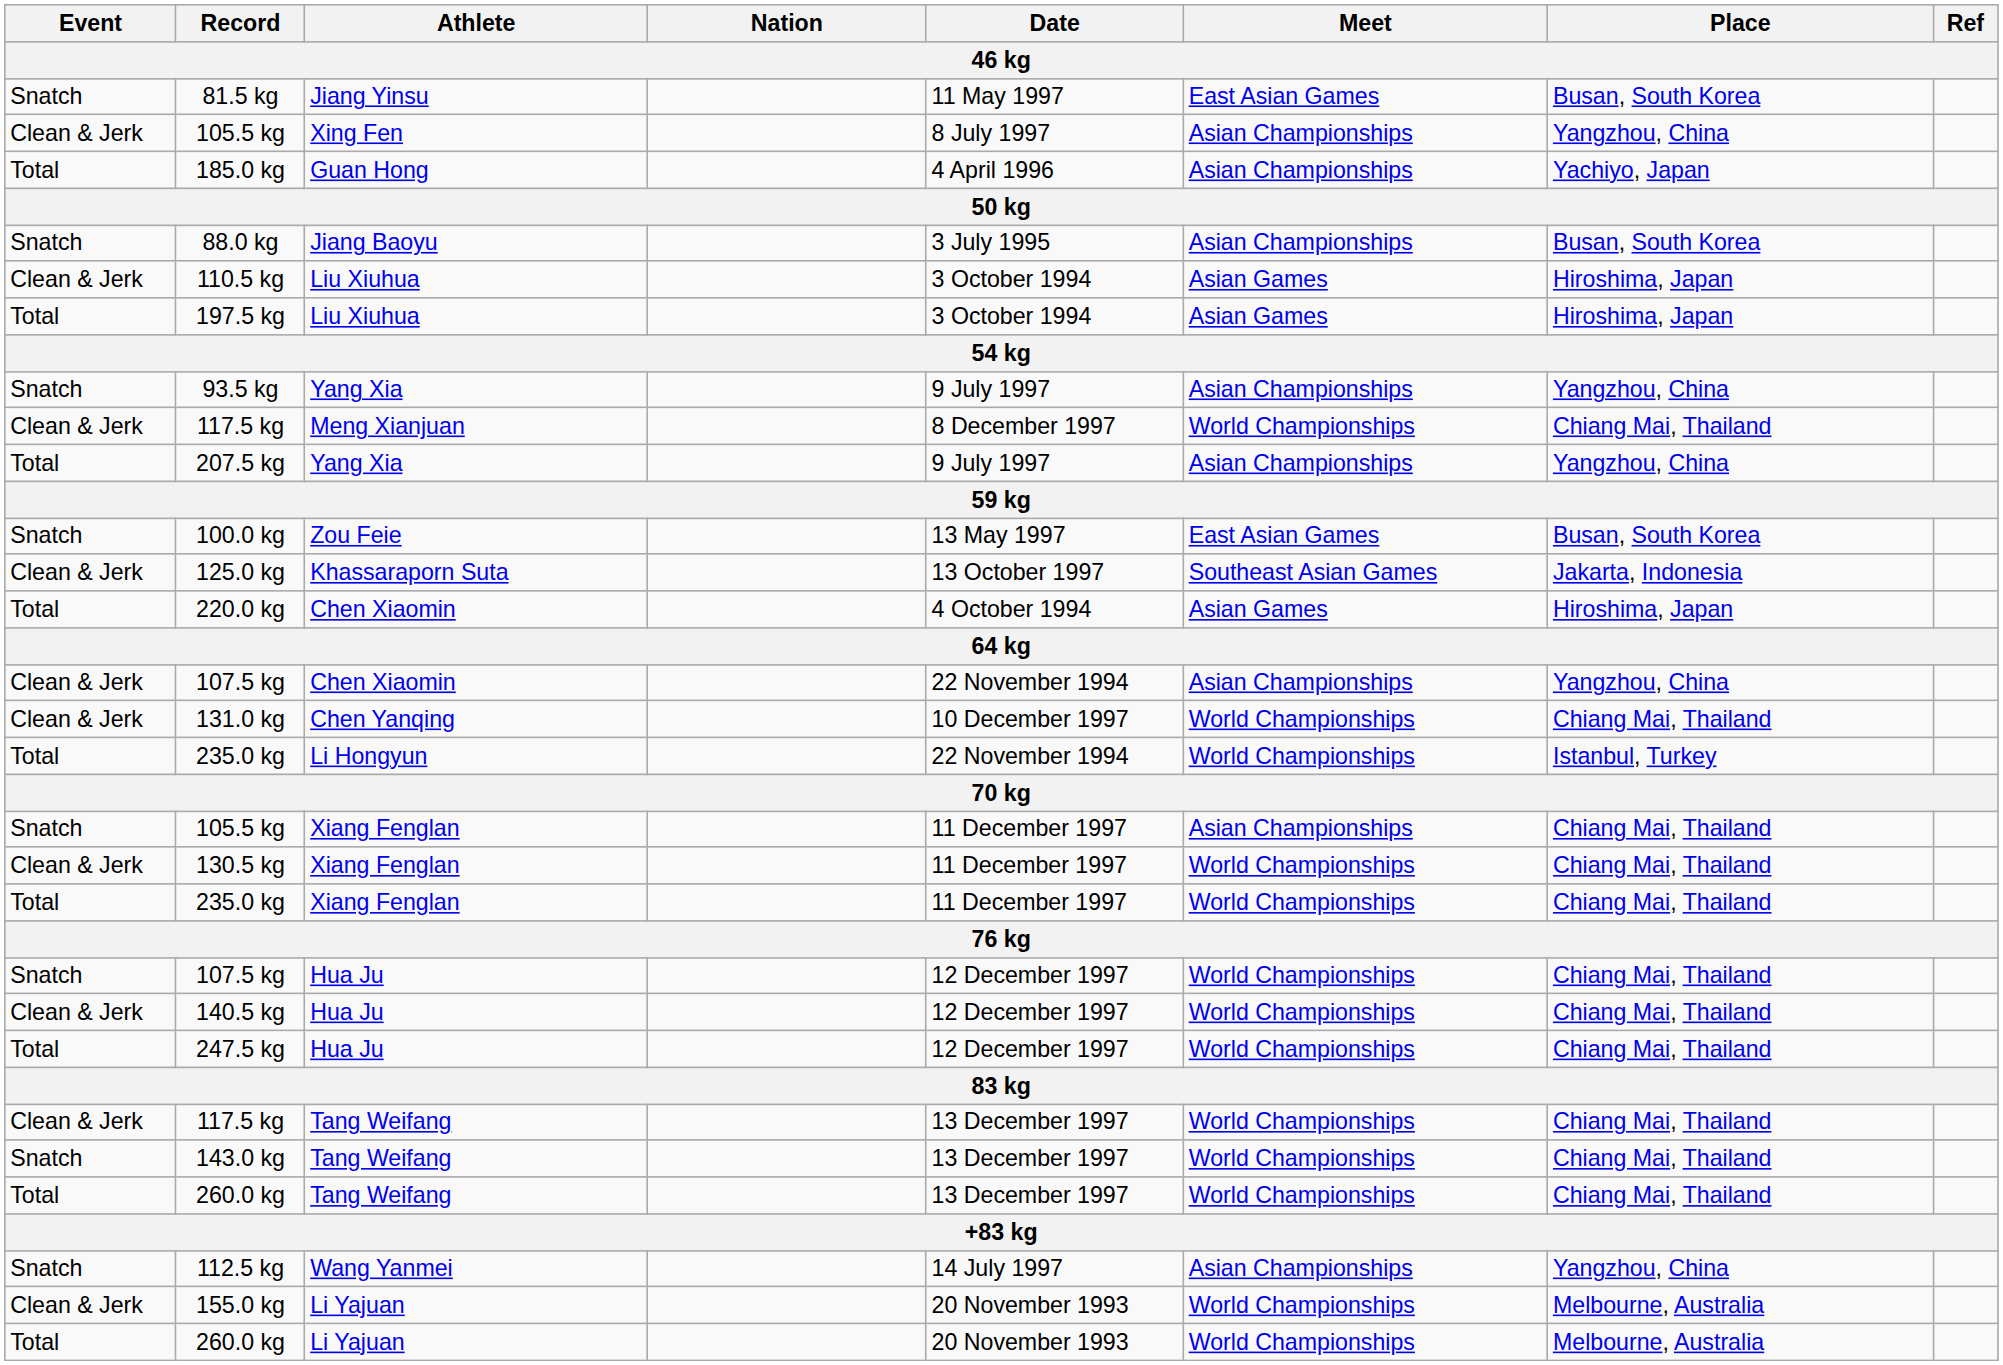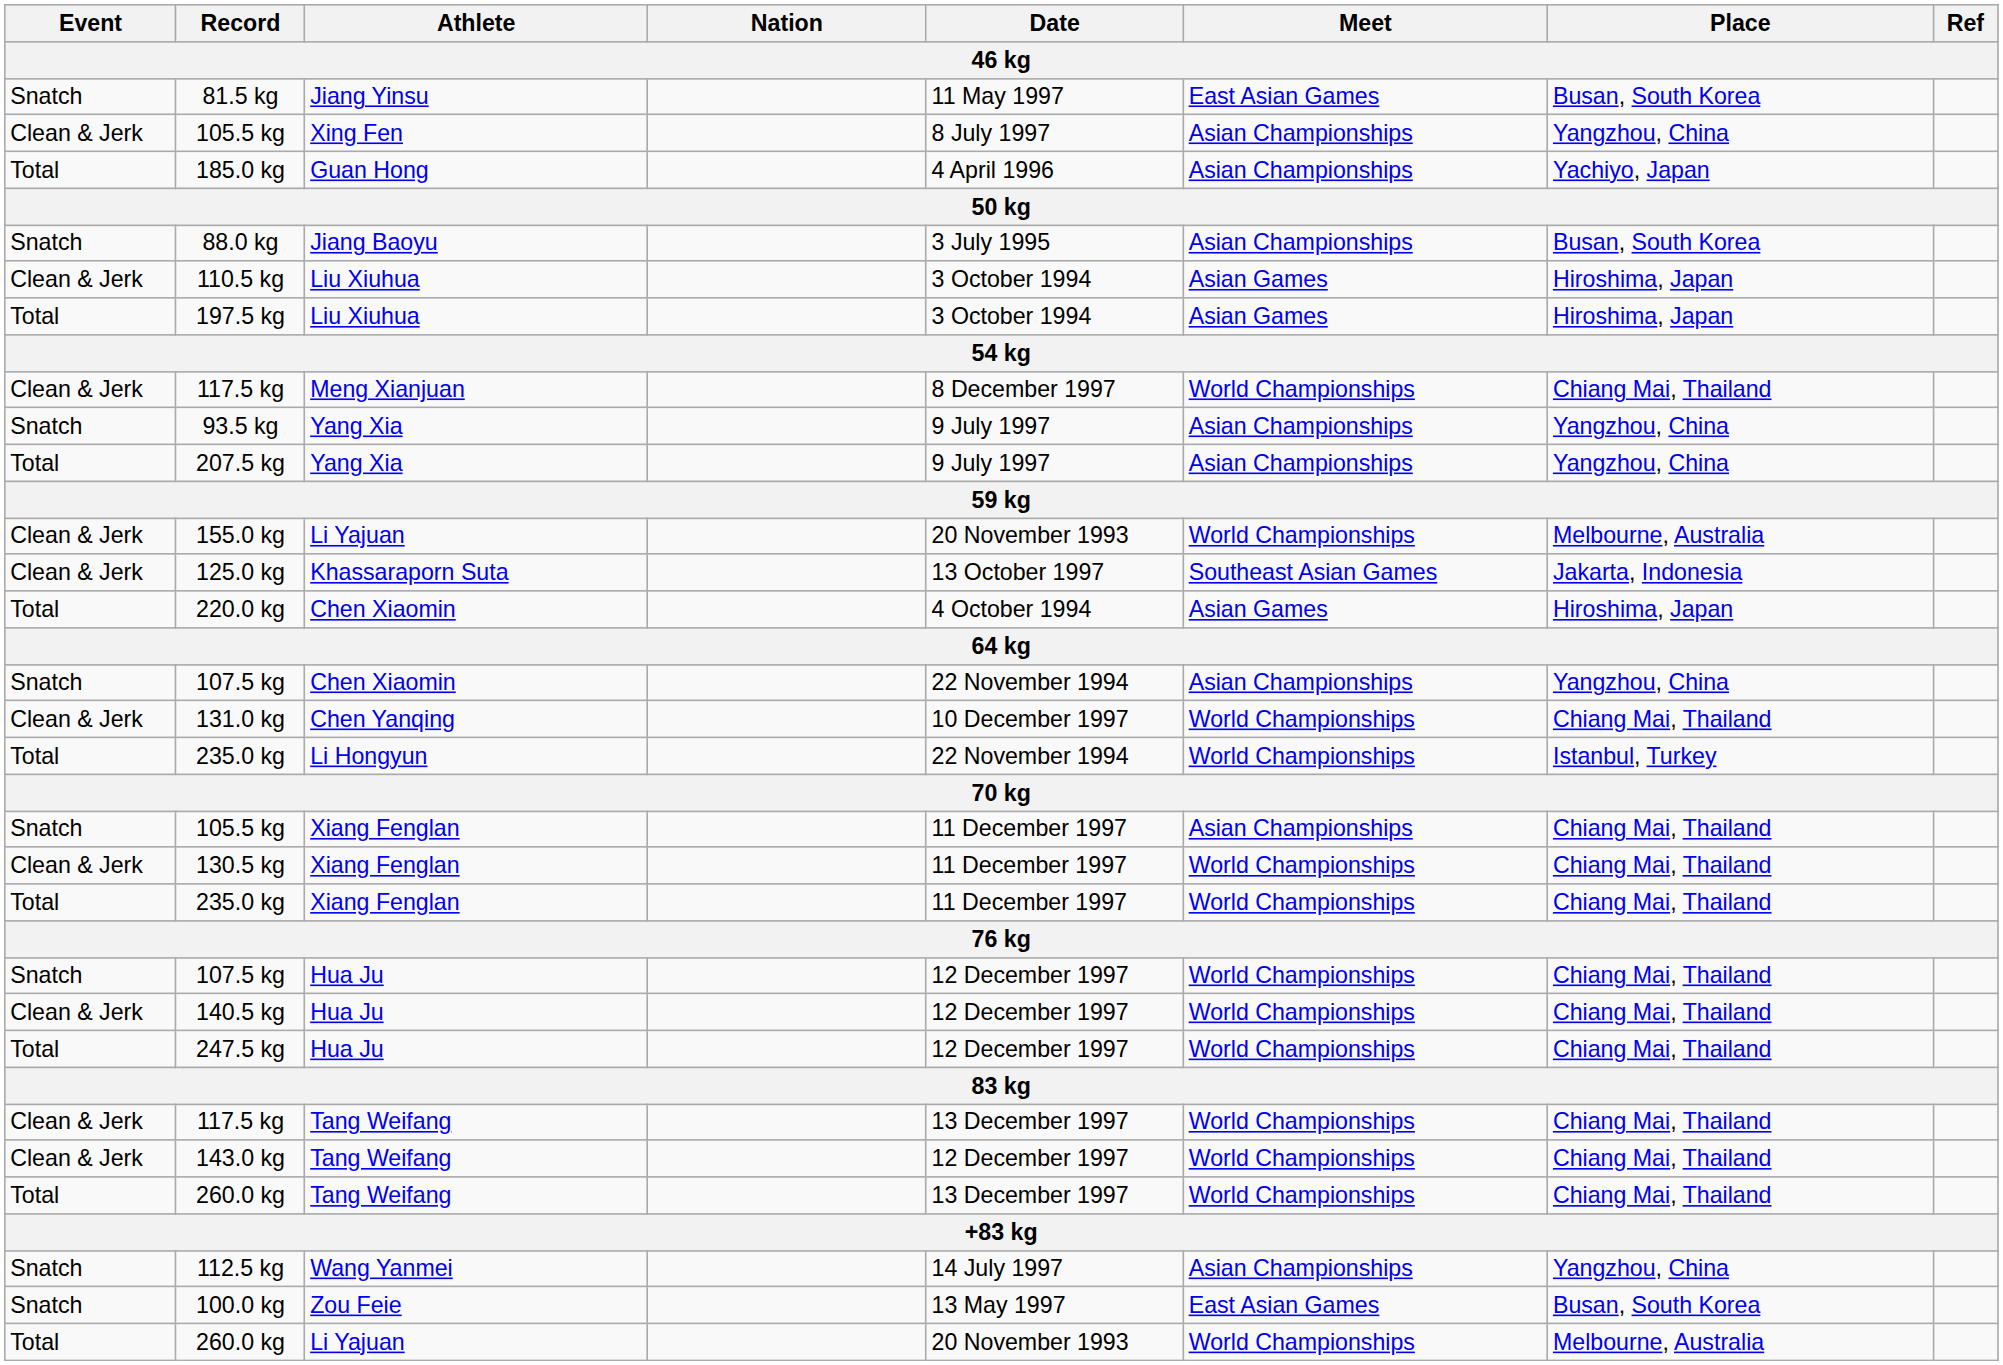 <table class="wikitable" style="font-size:90%; width: 98%;">
 <tr>
 <th width=8%>Event</th>
 <th width=6%>Record</th>
 <th width=16%>Athlete</th>
 <th width=13%>Nation</th>
 <th width=12%>Date</th>
 <th width=17%>Meet</th>
 <th width=18%>Place</th>
 <th width=3%>Ref</th>
 </tr>
 <tr bgcolor="#DDDDDD">
 <th colspan="8">46 kg</th>
 </tr>
 <tr>
 <td>Snatch</td>
 <td align=center>81.5 kg</td>
 <td><a href='#'>Jiang Yinsu</a></td>
 <td></td>
 <td>11 May 1997</td>
 <td><a href='#'>East Asian Games</a></td>
 <td> <a href='#'>Busan</a>, <a href='#'>South Korea</a></td>
 <td></td>
 </tr>
 <tr>
 <td>Clean & Jerk</td>
 <td align=center>105.5 kg</td>
 <td><a href='#'>Xing Fen</a></td>
 <td></td>
 <td>8 July 1997</td>
 <td><a href='#'>Asian Championships</a></td>
 <td> <a href='#'>Yangzhou</a>, <a href='#'>China</a></td>
 <td></td>
 </tr>
 <tr>
 <td>Total</td>
 <td align=center>185.0 kg</td>
 <td><a href='#'>Guan Hong</a></td>
 <td></td>
 <td>4 April 1996</td>
 <td><a href='#'>Asian Championships</a></td>
 <td> <a href='#'>Yachiyo</a>, <a href='#'>Japan</a></td>
 <td></td>
 </tr>
 <tr bgcolor="#DDDDDD">
 <th colspan="8">50 kg</th>
 </tr>
 <tr>
 <td>Snatch</td>
 <td align=center>88.0 kg</td>
 <td><a href='#'>Jiang Baoyu</a></td>
 <td></td>
 <td>3 July 1995</td>
 <td><a href='#'>Asian Championships</a></td>
 <td> <a href='#'>Busan</a>, <a href='#'>South Korea</a></td>
 <td></td>
 </tr>
 <tr>
 <td>Clean & Jerk</td>
 <td align=center>110.5 kg</td>
 <td><a href='#'>Liu Xiuhua</a></td>
 <td></td>
 <td>3 October 1994</td>
 <td><a href='#'>Asian Games</a></td>
 <td> <a href='#'>Hiroshima</a>, <a href='#'>Japan</a></td>
 <td></td>
 </tr>
 <tr>
 <td>Total</td>
 <td align=center>197.5 kg</td>
 <td><a href='#'>Liu Xiuhua</a></td>
 <td></td>
 <td>3 October 1994</td>
 <td><a href='#'>Asian Games</a></td>
 <td> <a href='#'>Hiroshima</a>, <a href='#'>Japan</a></td>
 <td></td>
 </tr>
 <tr bgcolor="#DDDDDD">
 <th colspan="8">54 kg</th>
 </tr>
 <tr>
+<td>Clean & Jerk</td>
+<td align=center>117.5 kg</td>
+<td><a href='#'>Meng Xianjuan</a></td>
+<td></td>
+<td>8 December 1997</td>
+<td><a href='#'>World Championships</a></td>
+<td> <a href='#'>Chiang Mai</a>, <a href='#'>Thailand</a></td>
+<td></td>
+</tr>
+<tr>
 <td>Snatch</td>
 <td align=center>93.5 kg</td>
 <td><a href='#'>Yang Xia</a></td>
 <td></td>
 <td>9 July 1997</td>
 <td><a href='#'>Asian Championships</a></td>
 <td> <a href='#'>Yangzhou</a>, <a href='#'>China</a></td>
-<td></td>
-</tr>
-<tr>
-<td>Clean & Jerk</td>
-<td align=center>117.5 kg</td>
-<td><a href='#'>Meng Xianjuan</a></td>
-<td></td>
-<td>8 December 1997</td>
-<td><a href='#'>World Championships</a></td>
-<td> <a href='#'>Chiang Mai</a>, <a href='#'>Thailand</a></td>
 <td></td>
 </tr>
 <tr>
 <td>Total</td>
 <td align=center>207.5 kg</td>
 <td><a href='#'>Yang Xia</a></td>
 <td></td>
 <td>9 July 1997</td>
 <td><a href='#'>Asian Championships</a></td>
 <td> <a href='#'>Yangzhou</a>, <a href='#'>China</a></td>
 <td></td>
 </tr>
 <tr bgcolor="#DDDDDD">
 <th colspan="8">59 kg</th>
 </tr>
 <tr>
-<td>Snatch</td>
-<td align=center>100.0 kg</td>
-<td><a href='#'>Zou Feie</a></td>
+<td>Clean & Jerk</td>
+<td align=center>155.0 kg</td>
+<td><a href='#'>Li Yajuan</a></td>
 <td></td>
-<td>13 May 1997</td>
-<td><a href='#'>East Asian Games</a></td>
-<td> <a href='#'>Busan</a>, <a href='#'>South Korea</a></td>
+<td>20 November 1993</td>
+<td><a href='#'>World Championships</a></td>
+<td> <a href='#'>Melbourne</a>, <a href='#'>Australia</a></td>
 <td></td>
 </tr>
 <tr>
 <td>Clean & Jerk</td>
 <td align=center>125.0 kg</td>
 <td><a href='#'>Khassaraporn Suta</a></td>
 <td></td>
 <td>13 October 1997</td>
 <td><a href='#'>Southeast Asian Games</a></td>
 <td> <a href='#'>Jakarta</a>, <a href='#'>Indonesia</a></td>
 <td></td>
 </tr>
 <tr>
 <td>Total</td>
 <td align=center>220.0 kg</td>
 <td><a href='#'>Chen Xiaomin</a></td>
 <td></td>
 <td>4 October 1994</td>
 <td><a href='#'>Asian Games</a></td>
 <td> <a href='#'>Hiroshima</a>, <a href='#'>Japan</a></td>
 <td></td>
 </tr>
 <tr bgcolor="#DDDDDD">
 <th colspan="8">64 kg</th>
 </tr>
 <tr>
-<td>Clean & Jerk</td>
+<td>Snatch</td>
 <td align=center>107.5 kg</td>
 <td><a href='#'>Chen Xiaomin</a></td>
 <td></td>
 <td>22 November 1994</td>
 <td><a href='#'>Asian Championships</a></td>
 <td> <a href='#'>Yangzhou</a>, <a href='#'>China</a></td>
 <td></td>
 </tr>
 <tr>
 <td>Clean & Jerk</td>
 <td align=center>131.0 kg</td>
 <td><a href='#'>Chen Yanqing</a></td>
 <td></td>
 <td>10 December 1997</td>
 <td><a href='#'>World Championships</a></td>
 <td> <a href='#'>Chiang Mai</a>, <a href='#'>Thailand</a></td>
 <td></td>
 </tr>
 <tr>
 <td>Total</td>
 <td align=center>235.0 kg</td>
 <td><a href='#'>Li Hongyun</a></td>
 <td></td>
 <td>22 November 1994</td>
 <td><a href='#'>World Championships</a></td>
 <td> <a href='#'>Istanbul</a>, <a href='#'>Turkey</a></td>
 <td></td>
 </tr>
 <tr bgcolor="#DDDDDD">
 <th colspan="8">70 kg</th>
 </tr>
 <tr>
 <td>Snatch</td>
 <td align=center>105.5 kg</td>
 <td><a href='#'>Xiang Fenglan</a></td>
 <td></td>
 <td>11 December 1997</td>
 <td><a href='#'>Asian Championships</a></td>
 <td> <a href='#'>Chiang Mai</a>, <a href='#'>Thailand</a></td>
 <td></td>
 </tr>
 <tr>
 <td>Clean & Jerk</td>
 <td align=center>130.5 kg</td>
 <td><a href='#'>Xiang Fenglan</a></td>
 <td></td>
 <td>11 December 1997</td>
 <td><a href='#'>World Championships</a></td>
 <td> <a href='#'>Chiang Mai</a>, <a href='#'>Thailand</a></td>
 <td></td>
 </tr>
 <tr>
 <td>Total</td>
 <td align=center>235.0 kg</td>
 <td><a href='#'>Xiang Fenglan</a></td>
 <td></td>
 <td>11 December 1997</td>
 <td><a href='#'>World Championships</a></td>
 <td> <a href='#'>Chiang Mai</a>, <a href='#'>Thailand</a></td>
 <td></td>
 </tr>
 <tr bgcolor="#DDDDDD">
 <th colspan="8">76 kg</th>
 </tr>
 <tr>
 <td>Snatch</td>
 <td align=center>107.5 kg</td>
 <td><a href='#'>Hua Ju</a></td>
 <td></td>
 <td>12 December 1997</td>
 <td><a href='#'>World Championships</a></td>
 <td> <a href='#'>Chiang Mai</a>, <a href='#'>Thailand</a></td>
 <td></td>
 </tr>
 <tr>
 <td>Clean & Jerk</td>
 <td align=center>140.5 kg</td>
 <td><a href='#'>Hua Ju</a></td>
 <td></td>
 <td>12 December 1997</td>
 <td><a href='#'>World Championships</a></td>
 <td> <a href='#'>Chiang Mai</a>, <a href='#'>Thailand</a></td>
 <td></td>
 </tr>
 <tr>
 <td>Total</td>
 <td align=center>247.5 kg</td>
 <td><a href='#'>Hua Ju</a></td>
 <td></td>
 <td>12 December 1997</td>
 <td><a href='#'>World Championships</a></td>
 <td> <a href='#'>Chiang Mai</a>, <a href='#'>Thailand</a></td>
 <td></td>
 </tr>
 <tr bgcolor="#DDDDDD">
 <th colspan="8">83 kg</th>
 </tr>
 <tr>
 <td>Clean & Jerk</td>
 <td align=center>117.5 kg</td>
 <td><a href='#'>Tang Weifang</a></td>
 <td></td>
 <td>13 December 1997</td>
 <td><a href='#'>World Championships</a></td>
 <td> <a href='#'>Chiang Mai</a>, <a href='#'>Thailand</a></td>
 <td></td>
 </tr>
 <tr>
-<td>Snatch</td>
+<td>Clean & Jerk</td>
 <td align=center>143.0 kg</td>
 <td><a href='#'>Tang Weifang</a></td>
 <td></td>
-<td>13 December 1997</td>
+<td>12 December 1997</td>
 <td><a href='#'>World Championships</a></td>
 <td> <a href='#'>Chiang Mai</a>, <a href='#'>Thailand</a></td>
 <td></td>
 </tr>
 <tr>
 <td>Total</td>
 <td align=center>260.0 kg</td>
 <td><a href='#'>Tang Weifang</a></td>
 <td></td>
 <td>13 December 1997</td>
 <td><a href='#'>World Championships</a></td>
 <td> <a href='#'>Chiang Mai</a>, <a href='#'>Thailand</a></td>
 <td></td>
 </tr>
 <tr bgcolor="#DDDDDD">
 <th colspan="8">+83 kg</th>
 </tr>
 <tr>
 <td>Snatch</td>
 <td align=center>112.5 kg</td>
 <td><a href='#'>Wang Yanmei</a></td>
 <td></td>
 <td>14 July 1997</td>
 <td><a href='#'>Asian Championships</a></td>
 <td> <a href='#'>Yangzhou</a>, <a href='#'>China</a></td>
 <td></td>
 </tr>
 <tr>
-<td>Clean & Jerk</td>
-<td align=center>155.0 kg</td>
-<td><a href='#'>Li Yajuan</a></td>
+<td>Snatch</td>
+<td align=center>100.0 kg</td>
+<td><a href='#'>Zou Feie</a></td>
 <td></td>
-<td>20 November 1993</td>
-<td><a href='#'>World Championships</a></td>
-<td> <a href='#'>Melbourne</a>, <a href='#'>Australia</a></td>
+<td>13 May 1997</td>
+<td><a href='#'>East Asian Games</a></td>
+<td> <a href='#'>Busan</a>, <a href='#'>South Korea</a></td>
 <td></td>
 </tr>
 <tr>
 <td>Total</td>
 <td align=center>260.0 kg</td>
 <td><a href='#'>Li Yajuan</a></td>
 <td></td>
 <td>20 November 1993</td>
 <td><a href='#'>World Championships</a></td>
 <td> <a href='#'>Melbourne</a>, <a href='#'>Australia</a></td>
 <td></td>
 </tr>
 </table>
